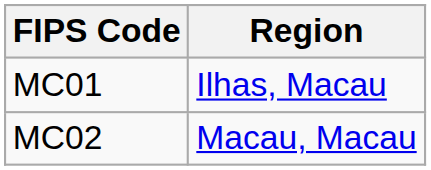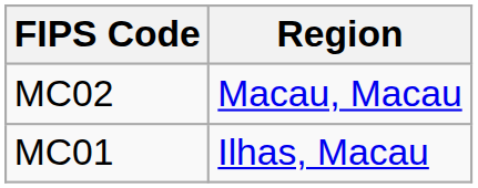 <table class="wikitable">
 <tr>
 <th>FIPS Code</th>
 <th>Region</th>
 </tr>
 <tr>
+<td>MC02</td>
+<td><a href='#'>Macau, Macau</a></td>
+</tr>
+<tr>
 <td>MC01</td>
 <td><a href='#'>Ilhas, Macau</a></td>
 </tr>
-<tr>
-<td>MC02</td>
-<td><a href='#'>Macau, Macau</a></td>
-</tr>
 </table>
